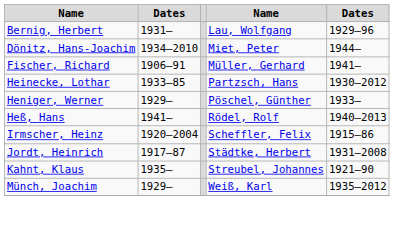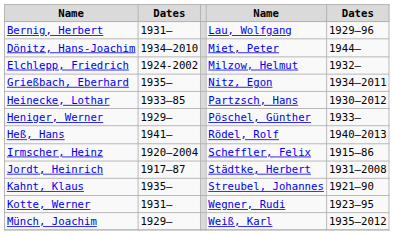 <table class="wikitable">
 <tr>
 <th style="background:#dadada">Name</th>
 <th style="background:#dadada">Dates</th>
 <th style="background:#dadada"></th>
 <th style="background:#dadada">Name</th>
 <th style="background:#dadada">Dates</th>
 </tr>
 <tr>
 <td><a href='#'>Bernig, Herbert</a></td>
 <td>1931–</td>
 <td style="background:#dadada"></td>
 <td><a href='#'>Lau, Wolfgang</a></td>
 <td>1929–96</td>
 </tr>
 <tr>
 <td><a href='#'>Dönitz, Hans-Joachim</a></td>
 <td>1934–2010</td>
 <td style="background:#dadada"></td>
 <td><a href='#'>Miet, Peter</a></td>
 <td>1944–</td>
 </tr>
 <tr>
-<td><a href='#'>Fischer, Richard</a></td>
-<td>1906–91</td>
+<td><a href='#'>Elchlepp, Friedrich</a></td>
+<td>1924-2002</td>
 <td style="background:#dadada"></td>
-<td><a href='#'>Müller, Gerhard</a></td>
-<td>1941–</td>
+<td><a href='#'>Milzow, Helmut</a></td>
+<td>1932–</td>
+</tr>
+<tr>
+<td><a href='#'>Grießbach, Eberhard</a></td>
+<td>1935–</td>
+<td style="background:#dadada"></td>
+<td><a href='#'>Nitz, Egon</a></td>
+<td>1934–2011</td>
 </tr>
 <tr>
 <td><a href='#'>Heinecke, Lothar</a></td>
 <td>1933–85</td>
 <td style="background:#dadada"></td>
 <td><a href='#'>Partzsch, Hans</a></td>
 <td>1930–2012</td>
 </tr>
 <tr>
 <td><a href='#'>Heniger, Werner</a></td>
 <td>1929–</td>
 <td style="background:#dadada"></td>
 <td><a href='#'>Pöschel, Günther</a></td>
 <td>1933–</td>
 </tr>
 <tr>
 <td><a href='#'>Heß, Hans</a></td>
 <td>1941–</td>
 <td style="background:#dadada"></td>
 <td><a href='#'>Rödel, Rolf</a></td>
 <td>1940–2013</td>
 </tr>
 <tr>
 <td><a href='#'>Irmscher, Heinz</a></td>
 <td>1920–2004</td>
 <td style="background:#dadada"></td>
 <td><a href='#'>Scheffler, Felix</a></td>
 <td>1915–86</td>
 </tr>
 <tr>
 <td><a href='#'>Jordt, Heinrich</a></td>
 <td>1917–87</td>
 <td style="background:#dadada"></td>
 <td><a href='#'>Städtke, Herbert</a></td>
 <td>1931–2008</td>
 </tr>
 <tr>
 <td><a href='#'>Kahnt, Klaus</a></td>
 <td>1935–</td>
 <td style="background:#dadada"></td>
 <td><a href='#'>Streubel, Johannes</a></td>
 <td>1921–90</td>
 </tr>
 <tr>
+<td><a href='#'>Kotte, Werner</a></td>
+<td>1931–</td>
+<td style="background:#dadada"></td>
+<td><a href='#'>Wegner, Rudi</a></td>
+<td>1923–95</td>
+</tr>
+<tr>
 <td><a href='#'>Münch, Joachim</a></td>
 <td>1929–</td>
 <td style="background:#dadada"></td>
 <td><a href='#'>Weiß, Karl</a></td>
 <td>1935–2012</td>
 </tr>
 <tr>
 </tr>
 </table>
